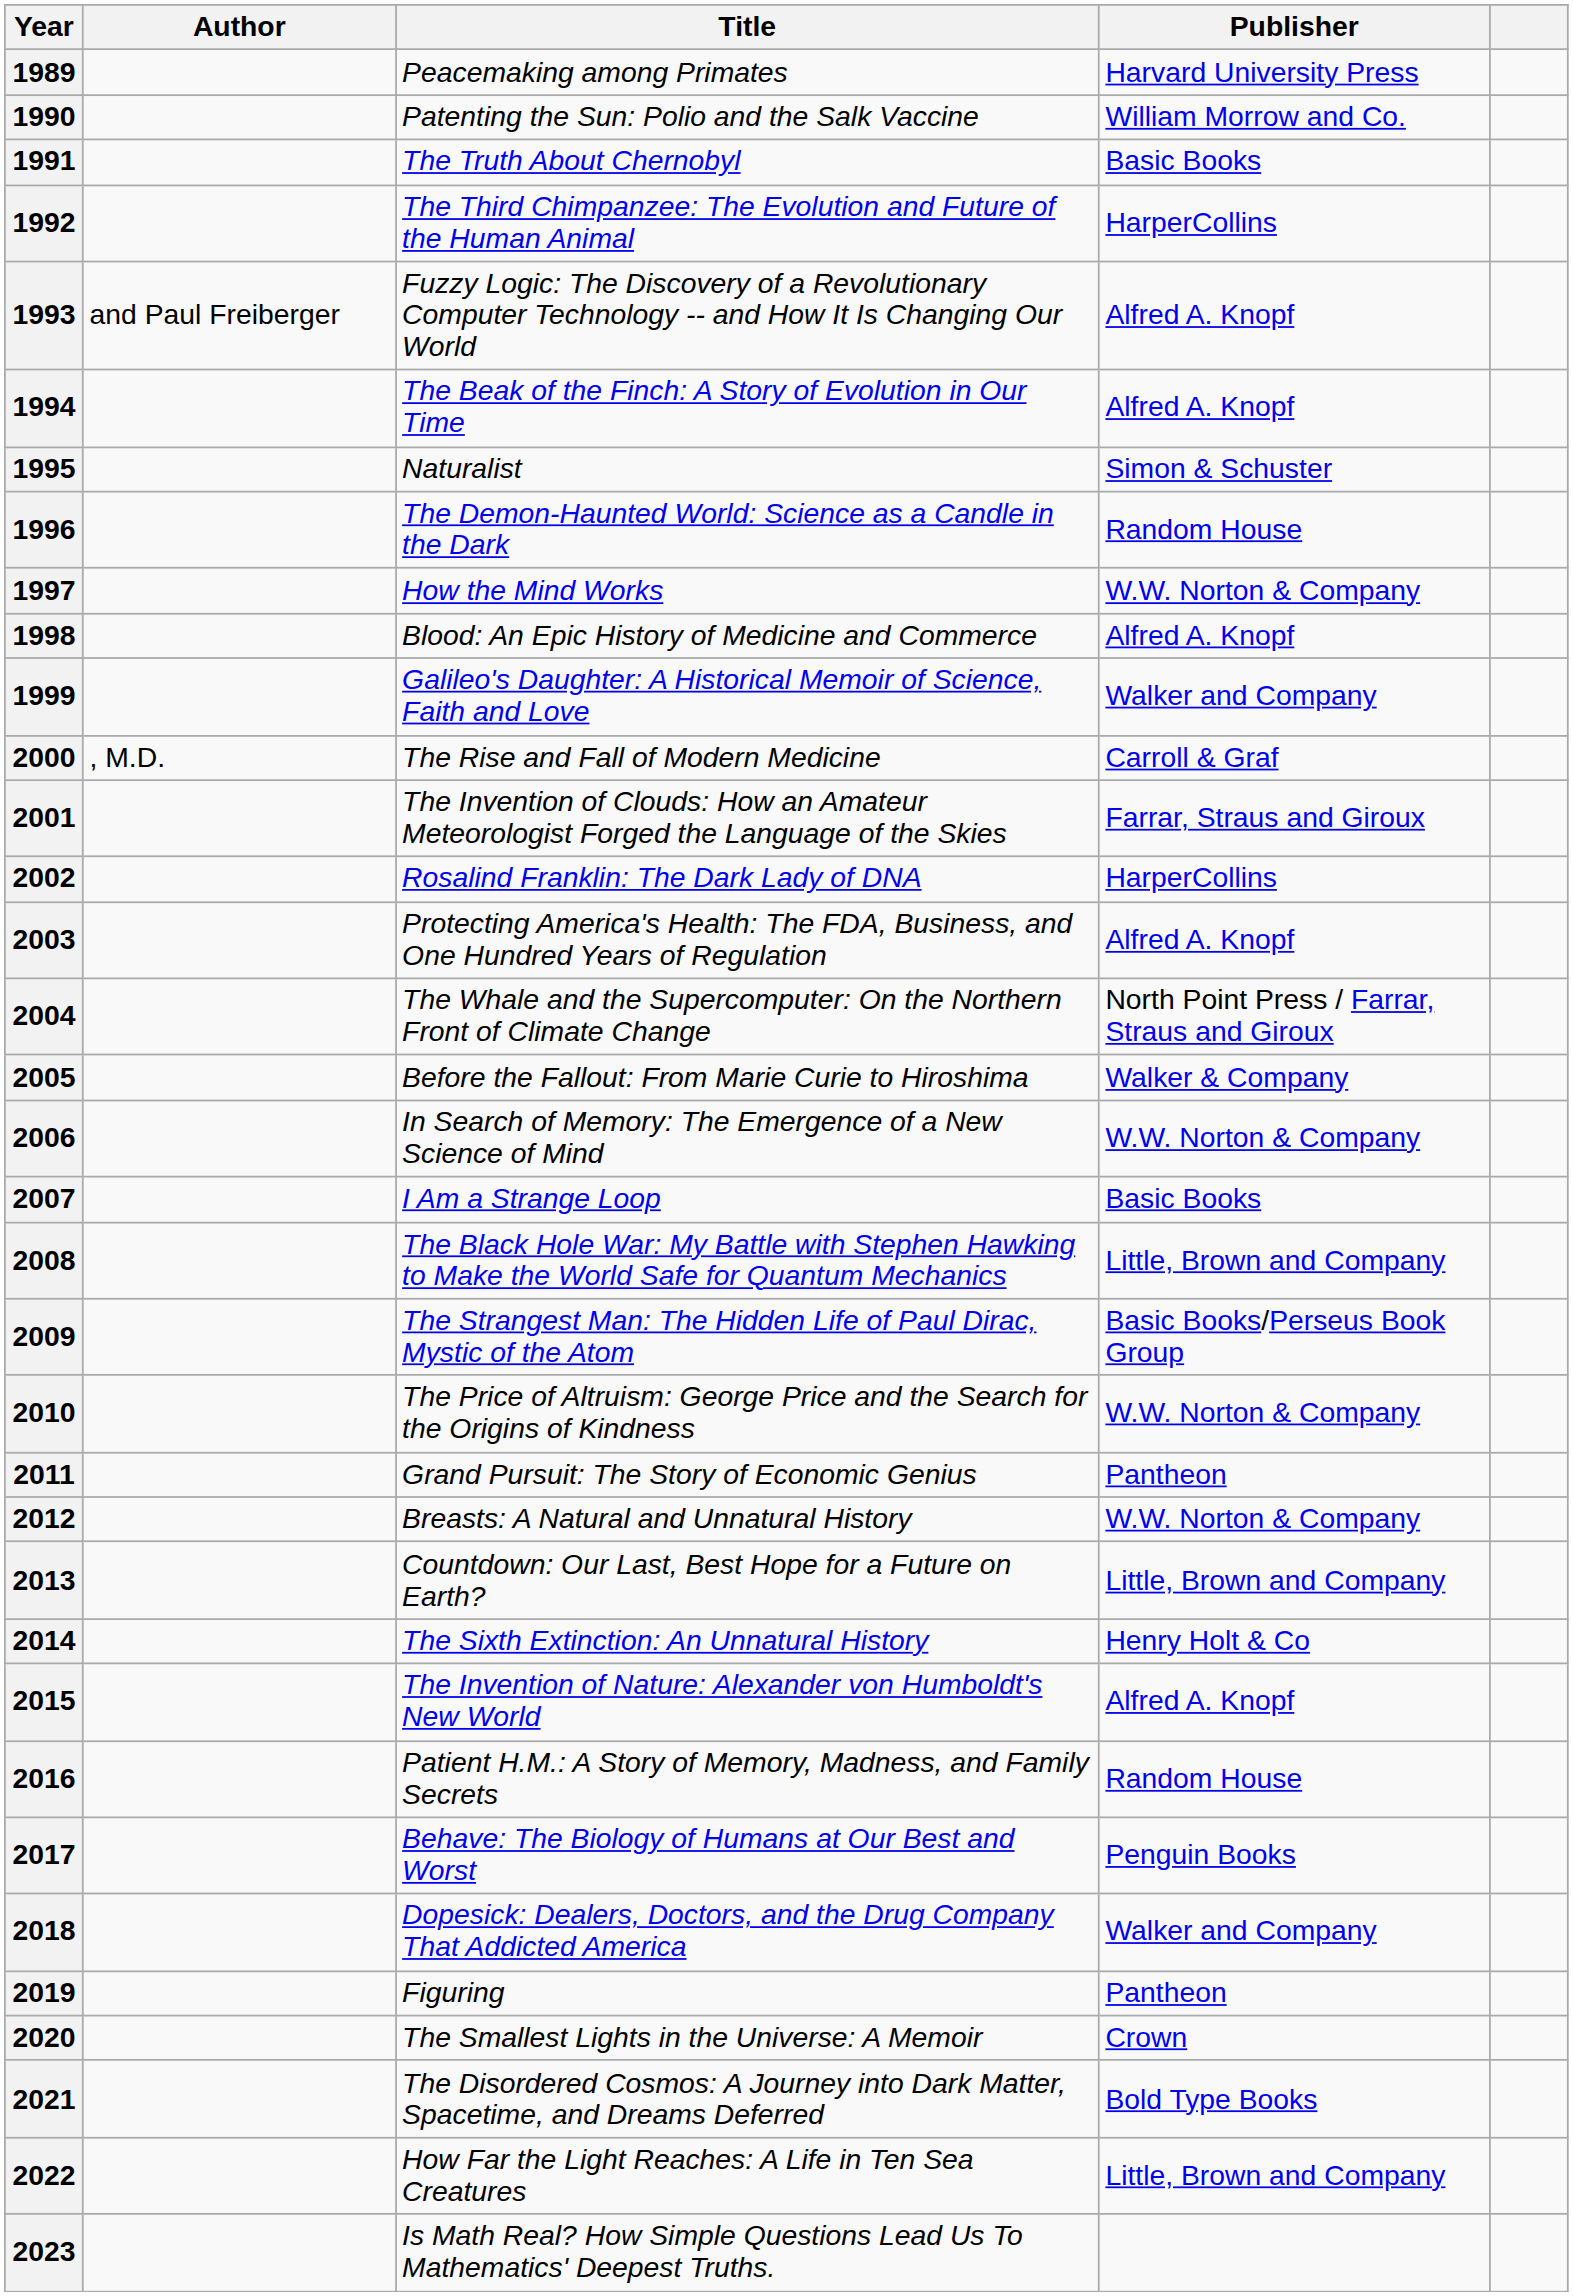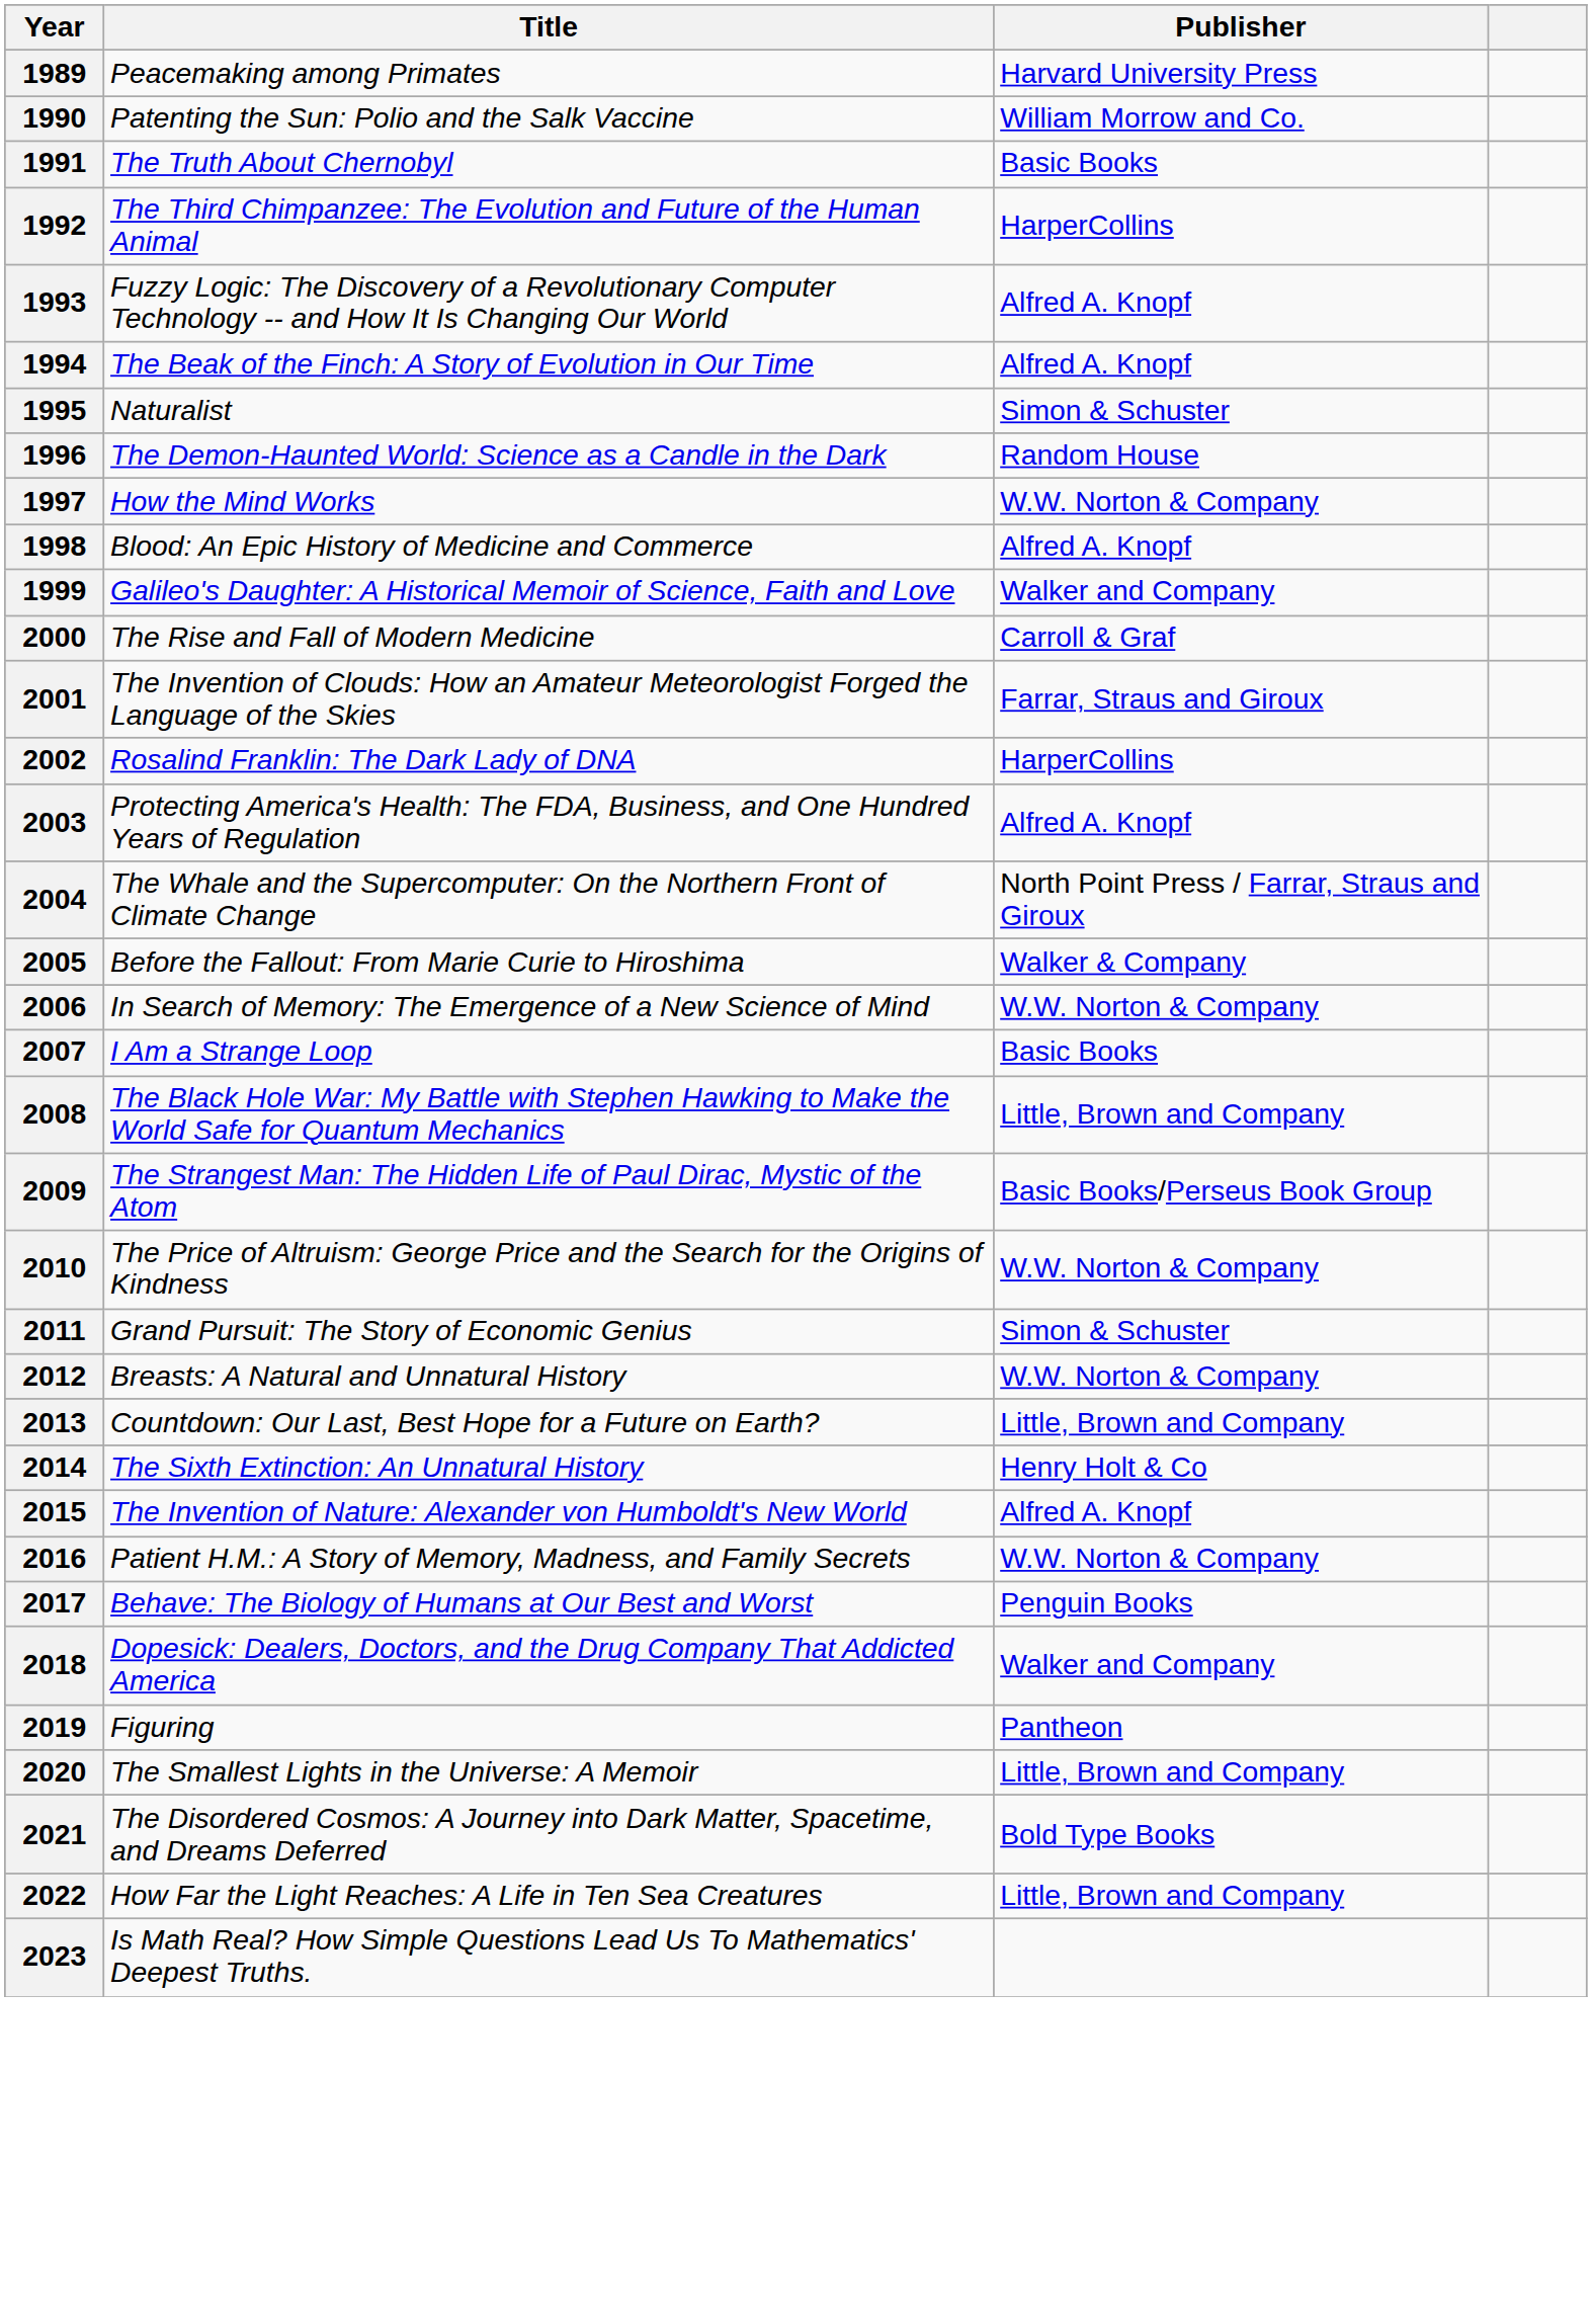 <table class="wikitable sortable mw-collapsible" style="width:100%">
 <tr>
 <th scope="col" width="5%">Year</th>
-<th scope="col" width="20%">Author</th>
 <th scope="col" width="45%">Title</th>
 <th scope="col" width="25%">Publisher</th>
 <th scope="col" width="5%"></th>
 </tr>
 <tr>
 <th>1989</th>
-<td></td>
 <td><em>Peacemaking among Primates</em></td>
 <td><a href='#'>Harvard University Press</a></td>
 <td></td>
 </tr>
 <tr>
 <th>1990</th>
-<td></td>
 <td><em>Patenting the Sun: Polio and the Salk Vaccine</em></td>
 <td><a href='#'>William Morrow and Co.</a></td>
 <td></td>
 </tr>
 <tr>
 <th>1991</th>
-<td></td>
 <td><em><a href='#'>The Truth About Chernobyl</a></em></td>
 <td><a href='#'>Basic Books</a></td>
 <td></td>
 </tr>
 <tr>
 <th>1992</th>
-<td></td>
 <td><em><a href='#'>The Third Chimpanzee: The Evolution and Future of the Human Animal</a></em></td>
 <td><a href='#'>HarperCollins</a></td>
 <td></td>
 </tr>
 <tr>
 <th>1993</th>
-<td> and Paul Freiberger</td>
 <td><em>Fuzzy Logic: The Discovery of a Revolutionary Computer Technology -- and How It Is Changing Our World</em></td>
 <td><a href='#'>Alfred A. Knopf</a></td>
 <td></td>
 </tr>
 <tr>
 <th>1994</th>
-<td></td>
 <td><em><a href='#'>The Beak of the Finch: A Story of Evolution in Our Time</a></em></td>
 <td><a href='#'>Alfred A. Knopf</a></td>
 <td></td>
 </tr>
 <tr>
 <th>1995</th>
-<td></td>
 <td><em>Naturalist</em></td>
 <td><a href='#'>Simon & Schuster</a></td>
 <td></td>
 </tr>
 <tr>
 <th>1996</th>
-<td></td>
 <td><em><a href='#'>The Demon-Haunted World: Science as a Candle in the Dark</a></em></td>
 <td><a href='#'>Random House</a></td>
 <td></td>
 </tr>
 <tr>
 <th>1997</th>
-<td></td>
 <td><em><a href='#'>How the Mind Works</a></em></td>
 <td><a href='#'>W.W. Norton & Company</a></td>
 <td></td>
 </tr>
 <tr>
 <th>1998</th>
-<td></td>
 <td><em>Blood: An Epic History of Medicine and Commerce</em></td>
 <td><a href='#'>Alfred A. Knopf</a></td>
 <td></td>
 </tr>
 <tr>
 <th>1999</th>
-<td></td>
 <td><em><a href='#'>Galileo's Daughter: A Historical Memoir of Science, Faith and Love</a></em></td>
 <td><a href='#'>Walker and Company</a></td>
 <td></td>
 </tr>
 <tr>
 <th>2000</th>
-<td>, M.D.</td>
 <td><em>The Rise and Fall of Modern Medicine</em></td>
 <td><a href='#'>Carroll & Graf</a></td>
 <td></td>
 </tr>
 <tr>
 <th>2001</th>
-<td></td>
 <td><em>The Invention of Clouds: How an Amateur Meteorologist Forged the Language of the Skies</em></td>
 <td><a href='#'>Farrar, Straus and Giroux</a></td>
 <td></td>
 </tr>
 <tr>
 <th>2002</th>
-<td></td>
 <td><em><a href='#'>Rosalind Franklin: The Dark Lady of DNA</a></em></td>
 <td><a href='#'>HarperCollins</a></td>
 <td></td>
 </tr>
 <tr>
 <th>2003</th>
-<td></td>
 <td><em>Protecting America's Health: The FDA, Business, and One Hundred Years of Regulation</em></td>
 <td><a href='#'>Alfred A. Knopf</a></td>
 <td></td>
 </tr>
 <tr>
 <th>2004</th>
-<td></td>
 <td><em>The Whale and the Supercomputer: On the Northern Front of Climate Change</em></td>
 <td>North Point Press / <a href='#'>Farrar, Straus and Giroux</a></td>
 <td></td>
 </tr>
 <tr>
 <th>2005</th>
-<td></td>
 <td><em>Before the Fallout: From Marie Curie to Hiroshima</em></td>
 <td><a href='#'>Walker & Company</a></td>
 <td></td>
 </tr>
 <tr>
 <th>2006</th>
-<td></td>
 <td><em>In Search of Memory: The Emergence of a New Science of Mind</em></td>
 <td><a href='#'>W.W. Norton & Company</a></td>
 <td></td>
 </tr>
 <tr>
 <th>2007</th>
-<td></td>
 <td><em><a href='#'>I Am a Strange Loop</a></em></td>
 <td><a href='#'>Basic Books</a></td>
 <td></td>
 </tr>
 <tr>
 <th>2008</th>
-<td></td>
 <td><em><a href='#'>The Black Hole War: My Battle with Stephen Hawking to Make the World Safe for Quantum Mechanics</a></em></td>
 <td><a href='#'>Little, Brown and Company</a></td>
 <td></td>
 </tr>
 <tr>
 <th>2009</th>
-<td></td>
 <td><em><a href='#'>The Strangest Man: The Hidden Life of Paul Dirac, Mystic of the Atom</a></em></td>
 <td><a href='#'>Basic Books</a>/<a href='#'>Perseus Book Group</a></td>
 <td></td>
 </tr>
 <tr>
 <th>2010</th>
-<td></td>
 <td><em>The Price of Altruism: George Price and the Search for the Origins of Kindness</em></td>
 <td><a href='#'>W.W. Norton & Company</a></td>
 <td></td>
 </tr>
 <tr>
 <th>2011</th>
-<td></td>
 <td><em>Grand Pursuit: The Story of Economic Genius</em></td>
-<td><a href='#'>Pantheon</a></td>
+<td><a href='#'>Simon & Schuster</a></td>
 <td></td>
 </tr>
 <tr>
 <th>2012</th>
-<td></td>
 <td><em>Breasts: A Natural and Unnatural History</em></td>
 <td><a href='#'>W.W. Norton & Company</a></td>
 <td></td>
 </tr>
 <tr>
 <th>2013</th>
-<td></td>
 <td><em>Countdown: Our Last, Best Hope for a Future on Earth?</em></td>
 <td><a href='#'>Little, Brown and Company</a></td>
 <td></td>
 </tr>
 <tr>
 <th>2014</th>
-<td></td>
 <td><em><a href='#'>The Sixth Extinction: An Unnatural History</a></em></td>
 <td><a href='#'>Henry Holt & Co</a></td>
 <td></td>
 </tr>
 <tr>
 <th>2015</th>
-<td></td>
 <td><em><a href='#'>The Invention of Nature: Alexander von Humboldt's New World</a></em></td>
 <td><a href='#'>Alfred A. Knopf</a></td>
 <td></td>
 </tr>
 <tr>
 <th>2016</th>
-<td></td>
 <td><em>Patient H.M.: A Story of Memory, Madness, and Family Secrets</em></td>
-<td><a href='#'>Random House</a></td>
+<td><a href='#'>W.W. Norton & Company</a></td>
 <td></td>
 </tr>
 <tr>
 <th>2017</th>
-<td></td>
 <td><em><a href='#'>Behave: The Biology of Humans at Our Best and Worst</a></em></td>
 <td><a href='#'>Penguin Books</a></td>
 <td></td>
 </tr>
 <tr>
 <th>2018</th>
-<td></td>
 <td><a href='#'><em>Dopesick: Dealers, Doctors, and the Drug Company That Addicted America</em></a></td>
 <td><a href='#'>Walker and Company</a></td>
 <td></td>
 </tr>
 <tr>
 <th>2019</th>
-<td></td>
 <td><em>Figuring</em></td>
 <td><a href='#'>Pantheon</a></td>
 <td></td>
 </tr>
 <tr>
 <th>2020</th>
-<td></td>
 <td><em>The Smallest Lights in the Universe: A Memoir</em></td>
-<td><a href='#'>Crown</a></td>
+<td><a href='#'>Little, Brown and Company</a></td>
 <td></td>
 </tr>
 <tr>
 <th>2021</th>
-<td></td>
 <td><em>The Disordered Cosmos: A Journey into Dark Matter, Spacetime, and Dreams Deferred</em></td>
 <td><a href='#'>Bold Type Books</a></td>
 <td></td>
 </tr>
 <tr>
 <th>2022</th>
-<td></td>
 <td><em>How Far the Light Reaches: A Life in Ten Sea Creatures</em></td>
 <td><a href='#'>Little, Brown and Company</a></td>
 <td></td>
 </tr>
 <tr>
 <th>2023</th>
-<td></td>
 <td><em>Is Math Real? How Simple Questions Lead Us To Mathematics' Deepest Truths.</em></td>
 <td></td>
 <td></td>
 </tr>
 </table>
